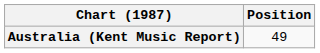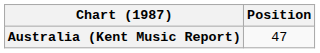 <table class="wikitable plainrowheaders" style="text-align:center">
 <tr>
 <th>Chart (1987)</th>
 <th>Position</th>
 </tr>
 <tr>
 <th scope="row">Australia (Kent Music Report)</th>
-<td>49</td>
+<td>47</td>
 </tr>
 </table>
